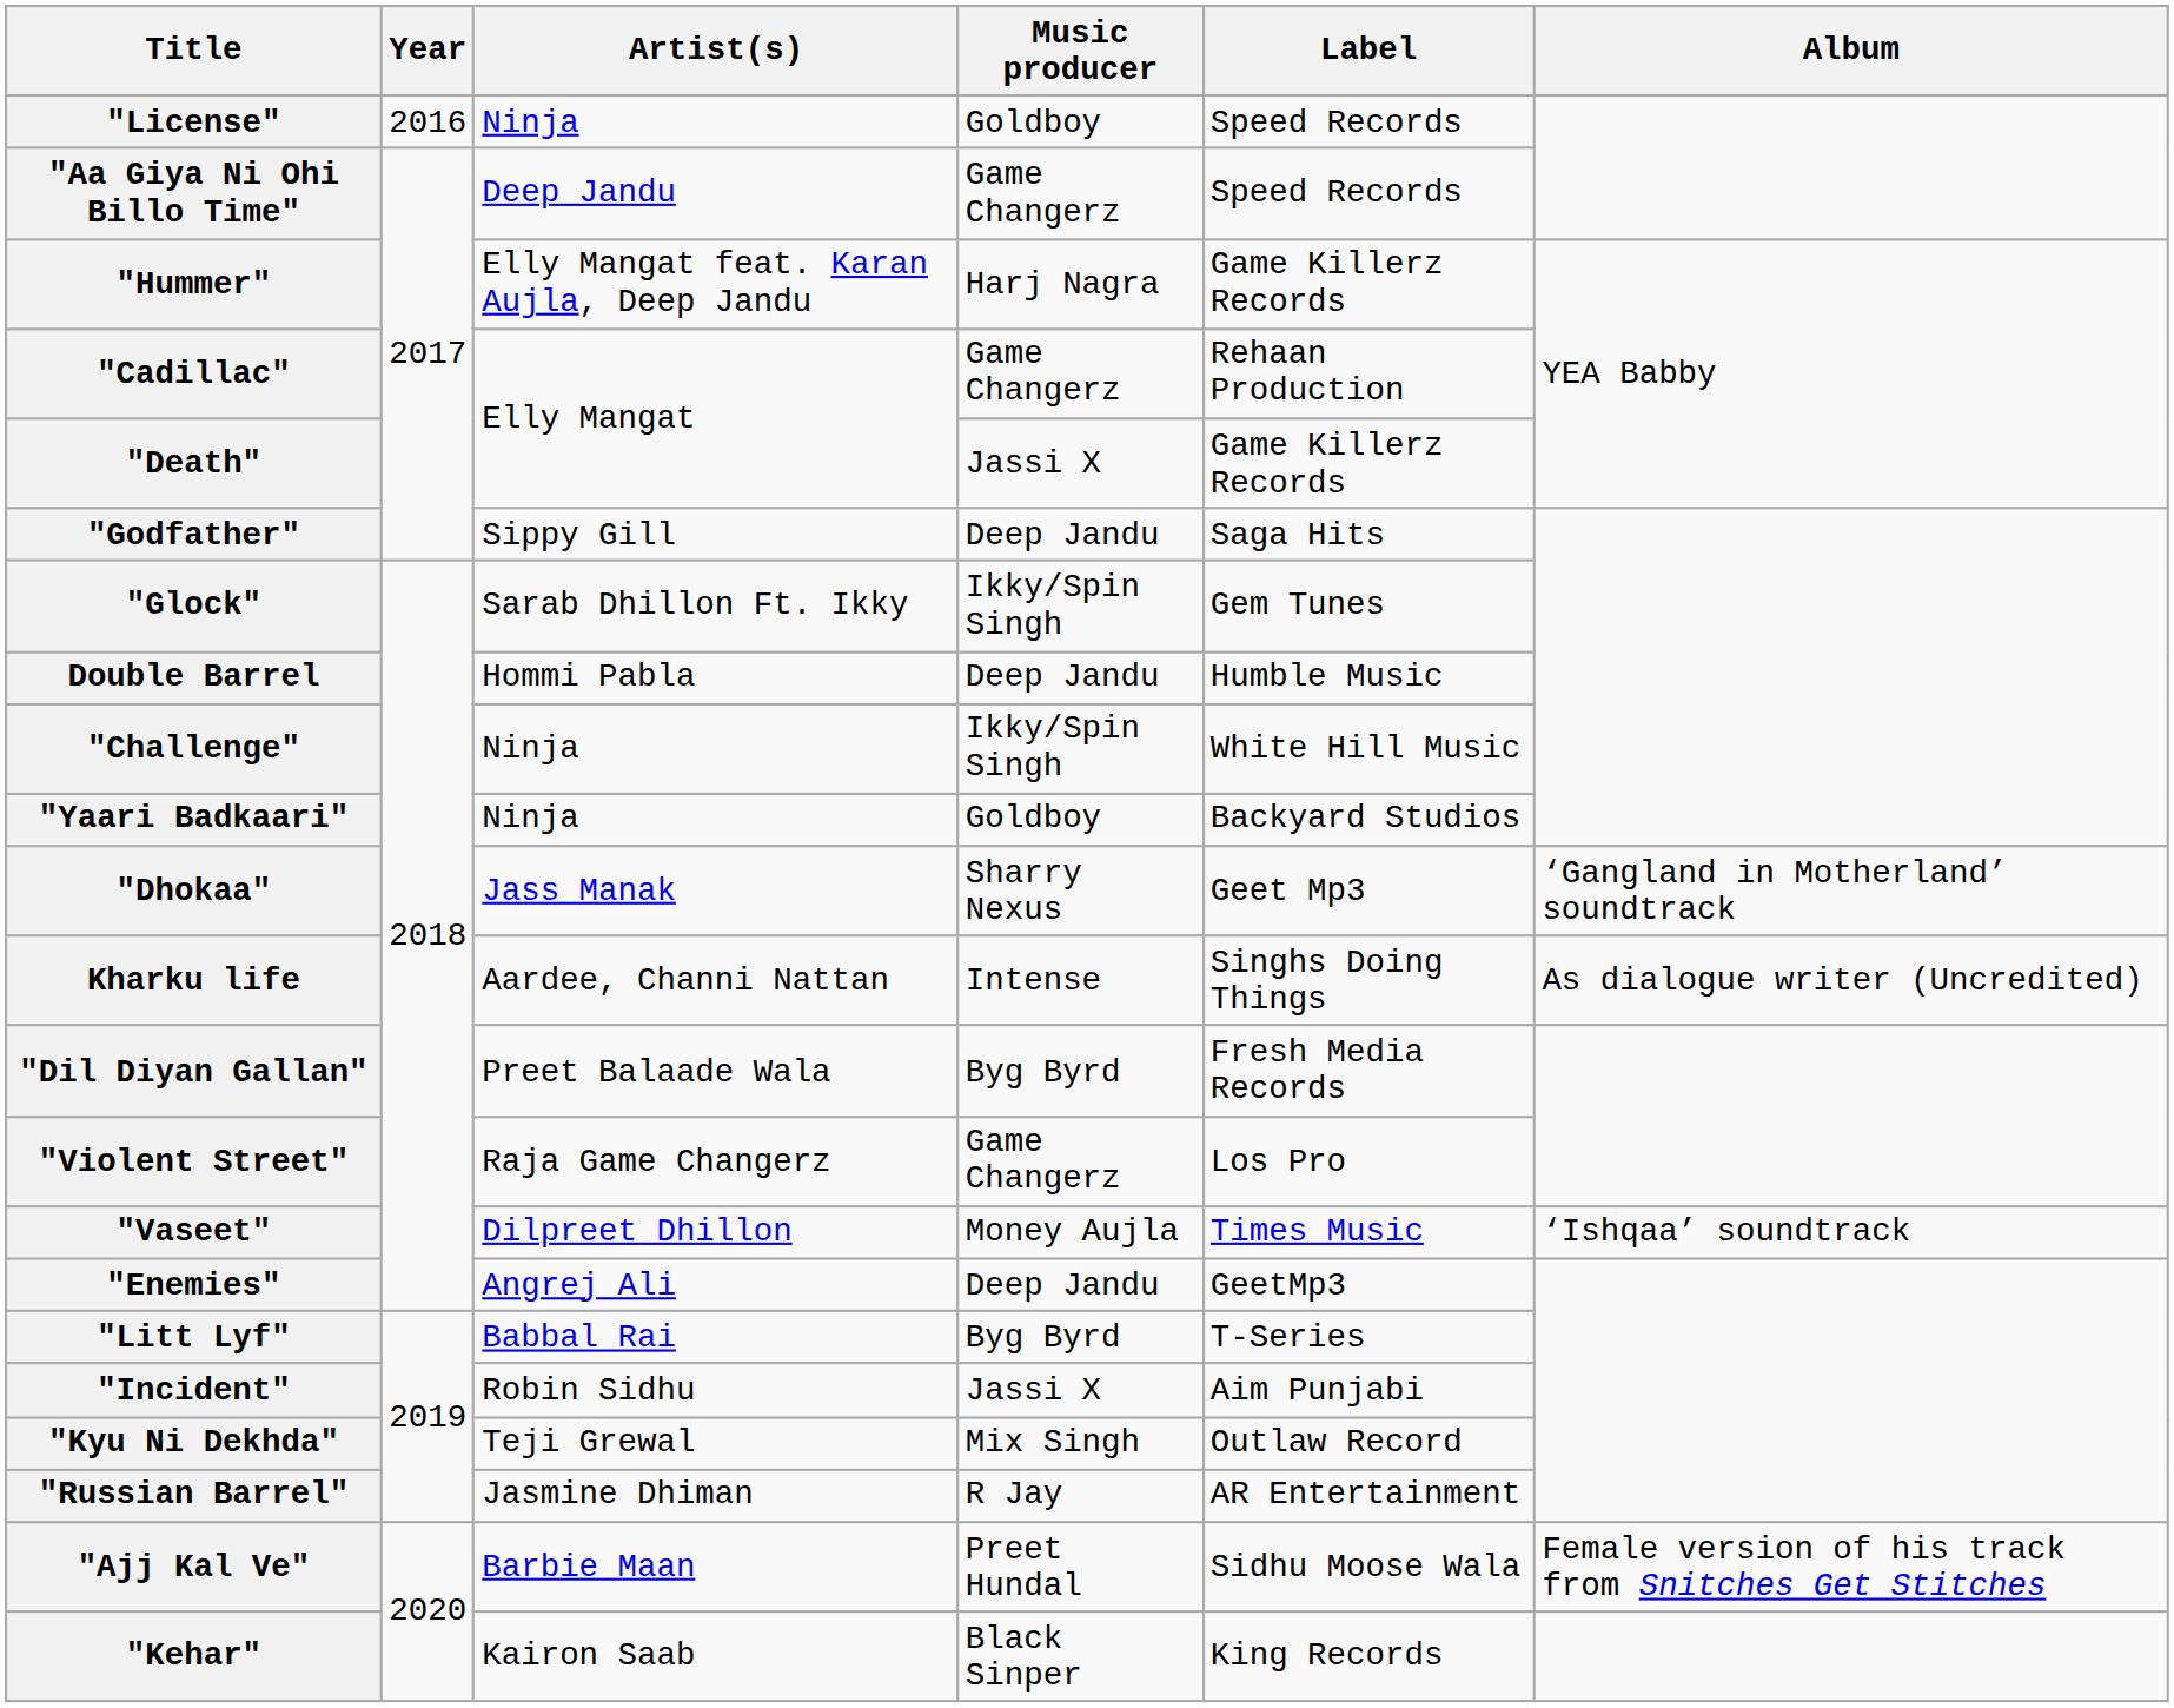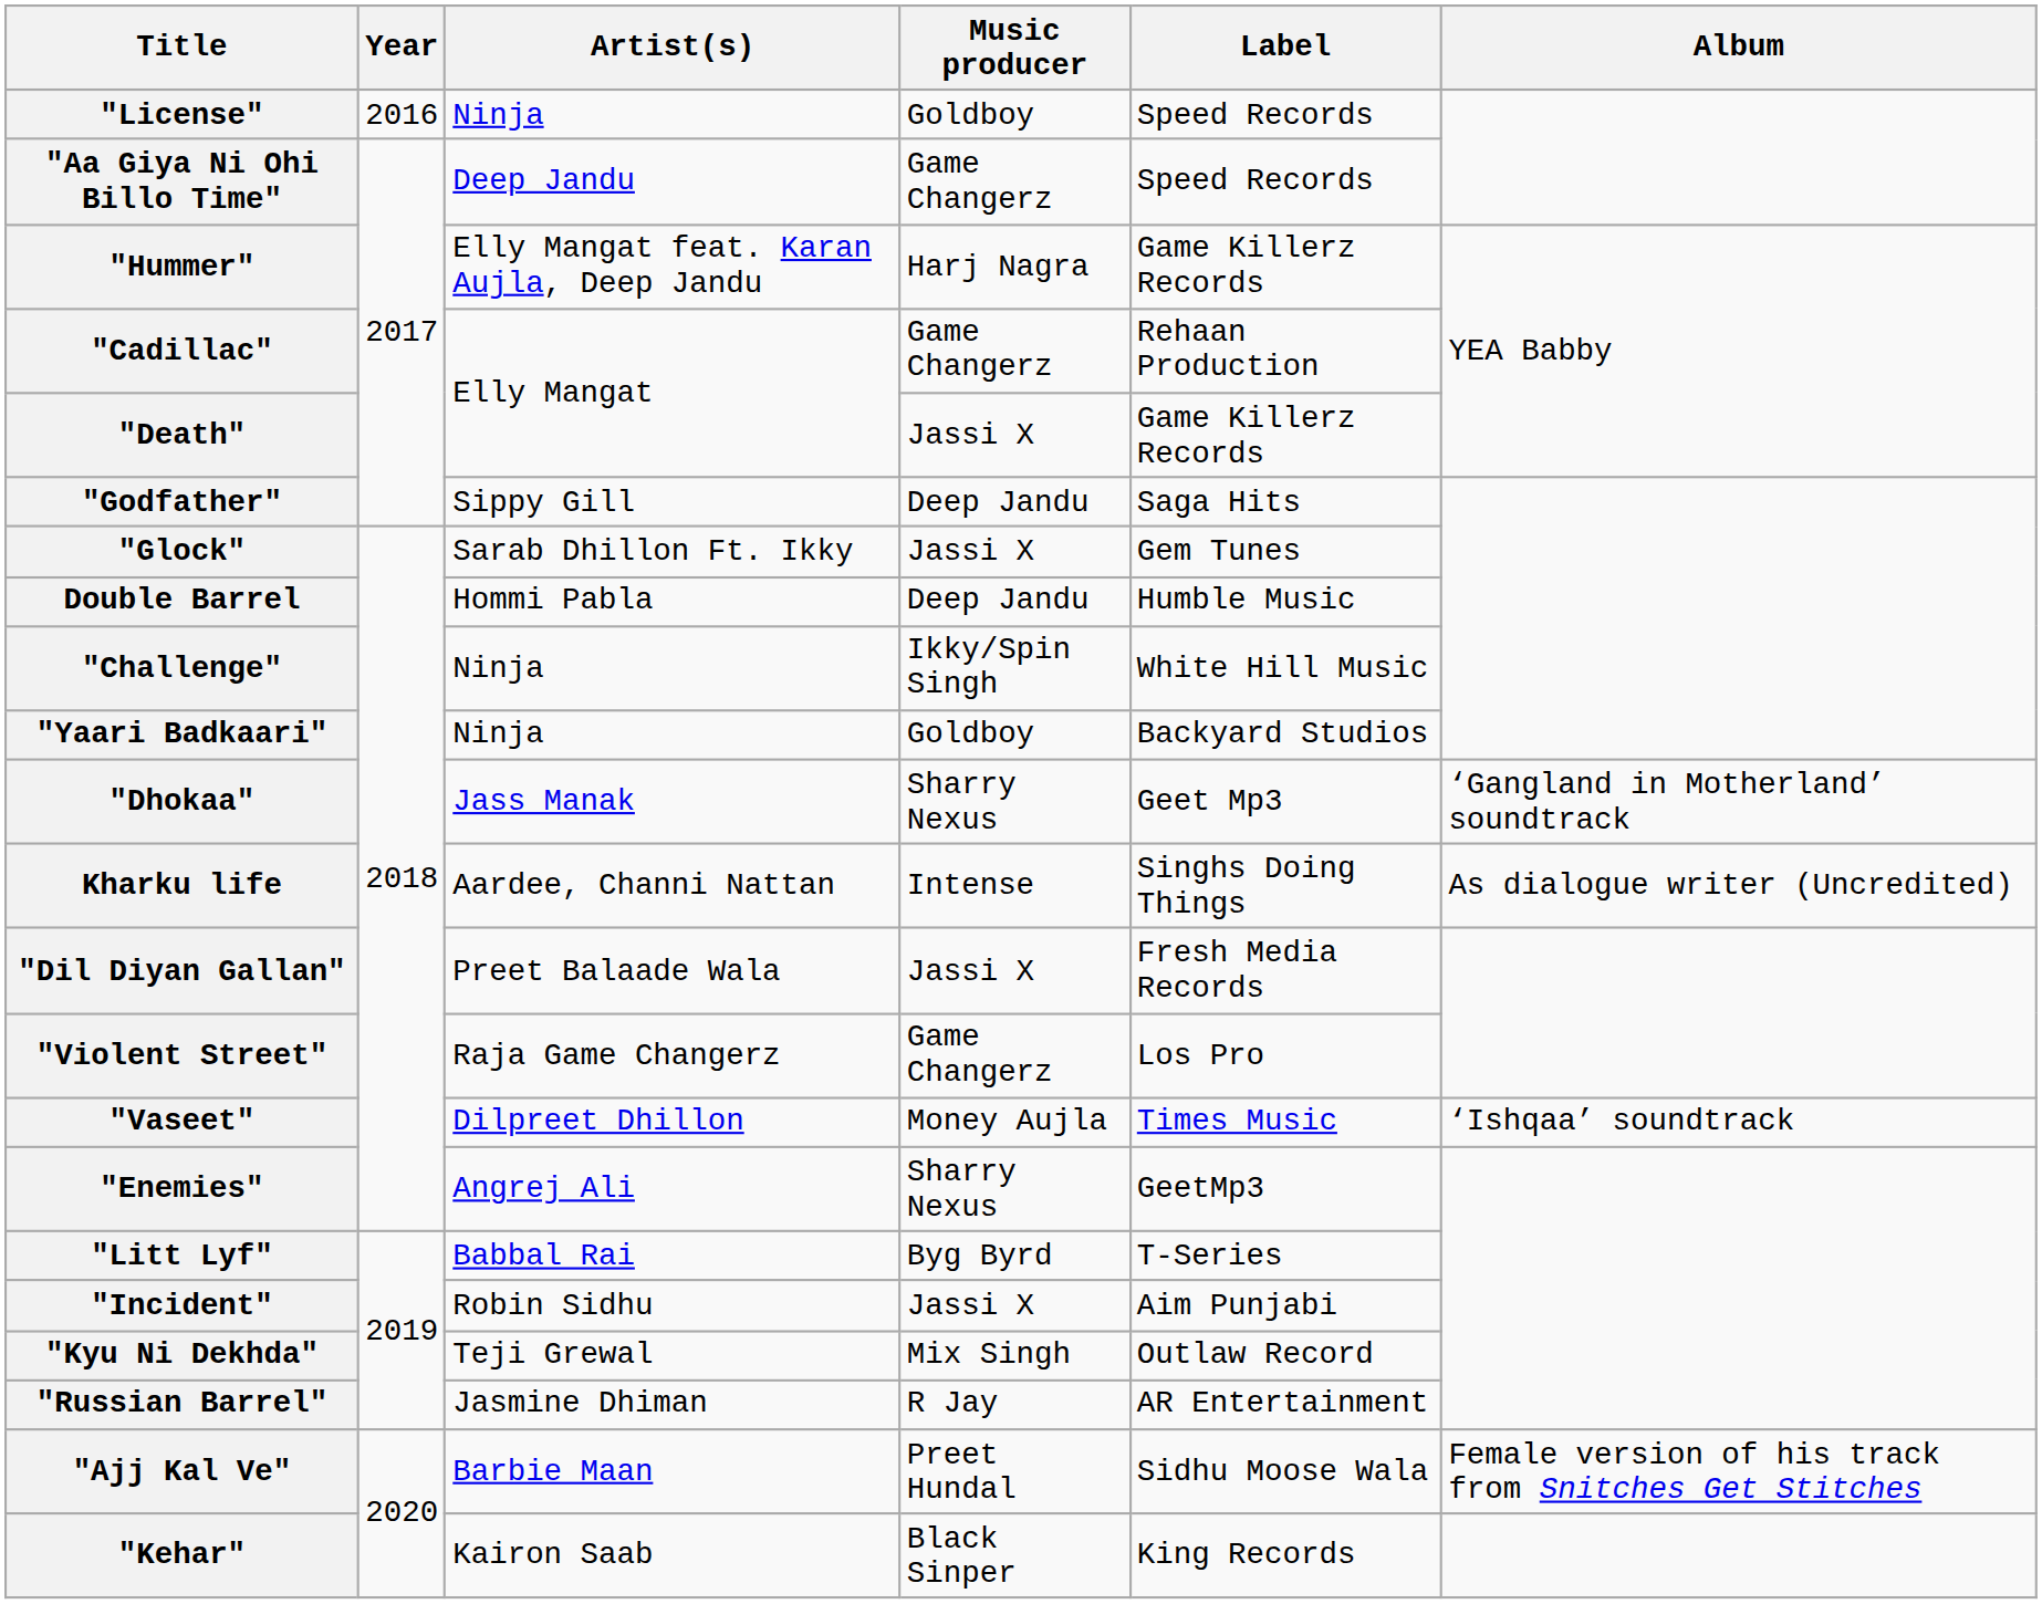 <table class="wikitable plainrowheaders">
 <tr>
 <th scope="col">Title</th>
 <th scope="col">Year</th>
 <th scope="col">Artist(s)</th>
 <th scope="col">Music producer</th>
 <th scope="col">Label</th>
 <th scope="col">Album</th>
 </tr>
 <tr>
 <th scope="row">"License"</th>
 <td>2016</td>
 <td><a href='#'>Ninja</a></td>
 <td>Goldboy</td>
 <td>Speed Records</td>
 <td rowspan="2"></td>
 </tr>
 <tr>
 <th scope="row">"Aa Giya Ni Ohi Billo Time"</th>
 <td rowspan="5">2017</td>
 <td><a href='#'>Deep Jandu</a></td>
 <td>Game Changerz</td>
 <td>Speed Records</td>
 </tr>
 <tr>
 <th scope="row">"Hummer"</th>
 <td>Elly Mangat feat. <a href='#'>Karan Aujla</a>, Deep Jandu</td>
 <td>Harj Nagra</td>
 <td>Game Killerz Records</td>
 <td rowspan="3">YEA Babby</td>
 </tr>
 <tr>
 <th scope="row">"Cadillac"</th>
 <td rowspan="2">Elly Mangat</td>
 <td>Game Changerz</td>
 <td>Rehaan Production</td>
 </tr>
 <tr>
 <th scope="row">"Death"</th>
 <td>Jassi X</td>
 <td>Game Killerz Records</td>
 </tr>
 <tr>
 <th scope="row">"Godfather"</th>
 <td>Sippy Gill</td>
 <td>Deep Jandu</td>
 <td>Saga Hits</td>
 <td rowspan="5"></td>
 </tr>
 <tr>
 <th scope="row">"Glock"</th>
 <td rowspan="10">2018</td>
 <td>Sarab Dhillon Ft. Ikky</td>
-<td>Ikky/Spin Singh</td>
+<td>Jassi X</td>
 <td>Gem Tunes</td>
 </tr>
 <tr>
 <th scope="row">Double Barrel</th>
 <td>Hommi Pabla</td>
 <td>Deep Jandu</td>
 <td>Humble Music</td>
 </tr>
 <tr>
 <th scope="row">"Challenge"</th>
 <td>Ninja</td>
 <td>Ikky/Spin Singh</td>
 <td>White Hill Music</td>
 </tr>
 <tr>
 <th scope="row">"Yaari Badkaari"</th>
 <td>Ninja</td>
 <td>Goldboy</td>
 <td>Backyard Studios</td>
 </tr>
 <tr>
 <th scope="row">"Dhokaa"</th>
 <td><a href='#'>Jass Manak</a></td>
 <td>Sharry Nexus</td>
 <td>Geet Mp3</td>
 <td>‘Gangland in Motherland’ soundtrack</td>
 </tr>
 <tr>
 <th scope="row">Kharku life</th>
 <td>Aardee, Channi Nattan</td>
 <td>Intense</td>
 <td>Singhs Doing Things</td>
 <td>As dialogue writer  (Uncredited)</td>
 </tr>
 <tr>
 <th scope="row">"Dil Diyan Gallan"</th>
 <td>Preet Balaade Wala</td>
-<td>Byg Byrd</td>
+<td>Jassi X</td>
 <td>Fresh Media Records</td>
 <td rowspan="2"></td>
 </tr>
 <tr>
 <th scope="row">"Violent Street"</th>
 <td>Raja Game Changerz</td>
 <td>Game Changerz</td>
 <td>Los Pro</td>
 </tr>
 <tr>
 <th scope="row">"Vaseet"</th>
 <td><a href='#'>Dilpreet Dhillon</a></td>
 <td>Money Aujla</td>
 <td><a href='#'>Times Music</a></td>
 <td>‘Ishqaa’ soundtrack</td>
 </tr>
 <tr>
 <th scope="row">"Enemies"</th>
 <td><a href='#'>Angrej Ali</a></td>
-<td>Deep Jandu</td>
+<td>Sharry Nexus</td>
 <td>GeetMp3</td>
 <td rowspan="5"></td>
 </tr>
 <tr>
 <th scope="row">"Litt Lyf"</th>
 <td rowspan="4">2019</td>
 <td><a href='#'>Babbal Rai</a></td>
 <td>Byg Byrd</td>
 <td>T-Series</td>
 </tr>
 <tr>
 <th scope="row">"Incident"</th>
 <td>Robin Sidhu</td>
 <td>Jassi X</td>
 <td>Aim Punjabi</td>
 </tr>
 <tr>
 <th scope="row">"Kyu Ni Dekhda"</th>
 <td>Teji Grewal</td>
 <td>Mix Singh</td>
 <td>Outlaw Record</td>
 </tr>
 <tr>
 <th scope="row">"Russian Barrel"</th>
 <td>Jasmine Dhiman</td>
 <td>R Jay</td>
 <td>AR Entertainment</td>
 </tr>
 <tr>
 <th scope="row">"Ajj Kal Ve"</th>
 <td rowspan="2">2020</td>
 <td><a href='#'>Barbie Maan</a></td>
 <td>Preet Hundal</td>
 <td>Sidhu Moose Wala</td>
 <td>Female version of his track from <em><a href='#'>Snitches Get Stitches</a></em></td>
 </tr>
 <tr>
 <th scope="row">"Kehar"</th>
 <td>Kairon Saab</td>
 <td>Black Sinper</td>
 <td>King Records</td>
 <td></td>
 </tr>
 </table>
